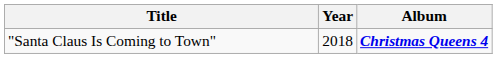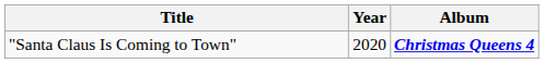 <table class="wikitable plainrowheaders" style="text-align:left;">
 <tr>
 <th style="width:20em;">Title</th>
 <th>Year</th>
 <th>Album</th>
 </tr>
 <tr>
 <td>"Santa Claus Is Coming to Town"</td>
-<td>2018</td>
+<td>2020</td>
 <td><strong><em><a href='#'>Christmas Queens 4</a></em></strong></td>
 </tr>
 </table>
